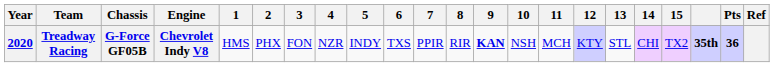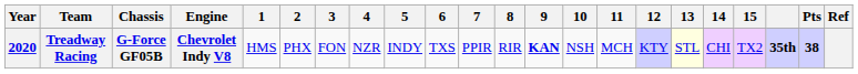 <table class="wikitable" style="text-align:center; font-size:90%">
 <tr>
 <th>Year</th>
 <th>Team</th>
 <th>Chassis</th>
 <th>Engine</th>
 <th>1</th>
 <th>2</th>
 <th>3</th>
 <th>4</th>
 <th>5</th>
 <th>6</th>
 <th>7</th>
 <th>8</th>
 <th>9</th>
 <th>10</th>
 <th>11</th>
 <th>12</th>
 <th>13</th>
 <th>14</th>
 <th>15</th>
 <th></th>
 <th>Pts</th>
 <th>Ref</th>
 </tr>
 <tr>
 <th><a href='#'>2020</a></th>
 <th><a href='#'>Treadway Racing</a></th>
 <th><a href='#'>G-Force</a> GF05B</th>
 <th><a href='#'>Chevrolet</a> Indy <a href='#'>V8</a></th>
 <td><a href='#'>HMS</a></td>
 <td><a href='#'>PHX</a></td>
 <td><a href='#'>FON</a></td>
 <td><a href='#'>NZR</a></td>
 <td><a href='#'>INDY</a></td>
 <td><a href='#'>TXS</a></td>
 <td><a href='#'>PPIR</a></td>
 <td><a href='#'>RIR</a></td>
 <td><strong><a href='#'>KAN</a></strong></td>
 <td><a href='#'>NSH</a></td>
 <td><a href='#'>MCH</a></td>
 <td style="background:#CFCFFF;"><a href='#'>KTY</a><br></td>
-<td><a href='#'>STL</a></td>
+<td style="background: lightyellow;"><a href='#'>STL</a></td>
 <td style="background:#EFCFFF;"><a href='#'>CHI</a><br></td>
 <td style="background:#EFCFFF;"><a href='#'>TX2</a><br></td>
 <td style="background:#CFCFFF;"><strong>35th</strong></td>
-<td style="background:#CFCFFF;"><strong>36</strong></td>
+<td style="background:#CFCFFF;"><strong>38</strong></td>
 <th></th>
 </tr>
 </table>
